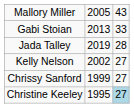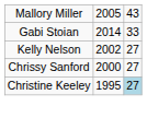 <table class="wikitable" style="text-align: center;">
 <tr>
 <td>Mallory Miller</td>
 <td>2005</td>
 <td>43</td>
 </tr>
 <tr>
 <td>Gabi Stoian</td>
-<td>2013</td>
+<td>2014</td>
 <td>33</td>
-</tr>
-<tr>
-<td>Jada Talley</td>
-<td>2019</td>
-<td>28</td>
 </tr>
 <tr>
 <td>Kelly Nelson</td>
 <td>2002</td>
 <td>27</td>
 </tr>
 <tr>
 <td>Chrissy Sanford</td>
-<td>1999</td>
+<td>2000</td>
 <td>27</td>
 </tr>
 <tr>
 <td>Christine Keeley</td>
 <td>1995</td>
 <td style="background: lightblue;">27</td>
 </tr>
 </table>
